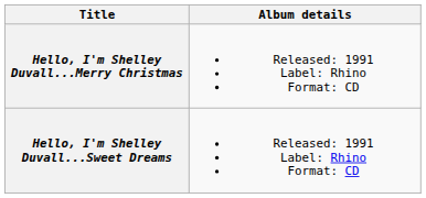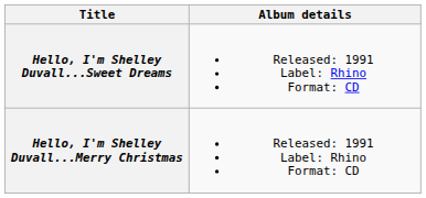 <table class="wikitable plainrowheaders" style="text-align:center">
 <tr>
 <th scope="col" style="width:15em;">Title</th>
 <th scope="col" style="width:19em;">Album details</th>
 </tr>
 <tr>
+<th scope="row"><em>Hello, I'm Shelley Duvall...Sweet Dreams</em></th>
+<td><br><ul><li>Released: 1991</li><li>Label: <a href='#'>Rhino</a></li><li>Format: <a href='#'>CD</a></li></ul></td>
+</tr>
+<tr>
 <th scope="row"><em>Hello, I'm Shelley Duvall...Merry Christmas</em></th>
 <td><br><ul><li>Released: 1991</li><li>Label: Rhino</li><li>Format: CD</li></ul></td>
 </tr>
-<tr>
-<th scope="row"><em>Hello, I'm Shelley Duvall...Sweet Dreams</em></th>
-<td><br><ul><li>Released: 1991</li><li>Label: <a href='#'>Rhino</a></li><li>Format: <a href='#'>CD</a></li></ul></td>
-</tr>
 </table>
